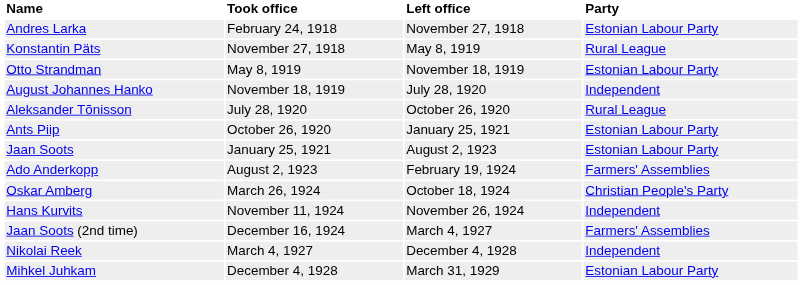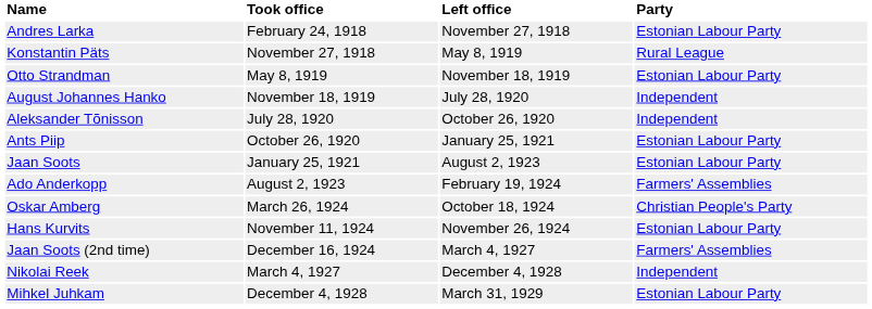 <table border=0 cellpadding=2 cellspacing=2 width=75%>
 <tr>
 <td><strong>Name</strong></td>
 <td><strong>Took office</strong></td>
 <td><strong>Left office</strong></td>
 <td><strong>Party</strong></td>
 </tr>
 <tr bgcolor=#EEEEEE>
 <td><a href='#'>Andres Larka</a></td>
 <td>February 24, 1918</td>
 <td>November 27, 1918</td>
 <td><a href='#'>Estonian Labour Party</a></td>
 </tr>
 <tr bgcolor=#EEEEEE>
 <td><a href='#'>Konstantin Päts</a></td>
 <td>November 27, 1918</td>
 <td>May 8, 1919</td>
 <td><a href='#'>Rural League</a></td>
 </tr>
 <tr bgcolor=#EEEEEE>
 <td><a href='#'>Otto Strandman</a></td>
 <td>May 8, 1919</td>
 <td>November 18, 1919</td>
 <td><a href='#'>Estonian Labour Party</a></td>
 </tr>
 <tr bgcolor=#EEEEEE>
 <td><a href='#'>August Johannes Hanko</a></td>
 <td>November 18, 1919</td>
 <td>July 28, 1920</td>
 <td><a href='#'>Independent</a></td>
 </tr>
 <tr bgcolor=#EEEEEE>
 <td><a href='#'>Aleksander Tõnisson</a></td>
 <td>July 28, 1920</td>
 <td>October 26, 1920</td>
-<td><a href='#'>Rural League</a></td>
+<td><a href='#'>Independent</a></td>
 </tr>
 <tr bgcolor=#EEEEEE>
 <td><a href='#'>Ants Piip</a></td>
 <td>October 26, 1920</td>
 <td>January 25, 1921</td>
 <td><a href='#'>Estonian Labour Party</a></td>
 </tr>
 <tr bgcolor=#EEEEEE>
 <td><a href='#'>Jaan Soots</a></td>
 <td>January 25, 1921</td>
 <td>August 2, 1923</td>
 <td><a href='#'>Estonian Labour Party</a></td>
 </tr>
 <tr bgcolor=#EEEEEE>
 <td><a href='#'>Ado Anderkopp</a></td>
 <td>August 2, 1923</td>
 <td>February 19, 1924</td>
 <td><a href='#'>Farmers' Assemblies</a></td>
 </tr>
 <tr bgcolor=#EEEEEE>
 <td><a href='#'>Oskar Amberg</a></td>
 <td>March 26, 1924</td>
 <td>October 18, 1924</td>
 <td><a href='#'>Christian People's Party</a></td>
 </tr>
 <tr bgcolor=#EEEEEE>
 <td><a href='#'>Hans Kurvits</a></td>
 <td>November 11, 1924</td>
 <td>November 26, 1924</td>
-<td><a href='#'>Independent</a></td>
+<td><a href='#'>Estonian Labour Party</a></td>
 </tr>
 <tr bgcolor=#EEEEEE>
 <td><a href='#'>Jaan Soots</a> (2nd time)</td>
 <td>December 16, 1924</td>
 <td>March 4, 1927</td>
 <td><a href='#'>Farmers' Assemblies</a></td>
 </tr>
 <tr bgcolor=#EEEEEE>
 <td><a href='#'>Nikolai Reek</a></td>
 <td>March 4, 1927</td>
 <td>December 4, 1928</td>
 <td><a href='#'>Independent</a></td>
 </tr>
 <tr bgcolor=#EEEEEE>
 <td><a href='#'>Mihkel Juhkam</a></td>
 <td>December 4, 1928</td>
 <td>March 31, 1929</td>
 <td><a href='#'>Estonian Labour Party</a></td>
 </tr>
 </table>
